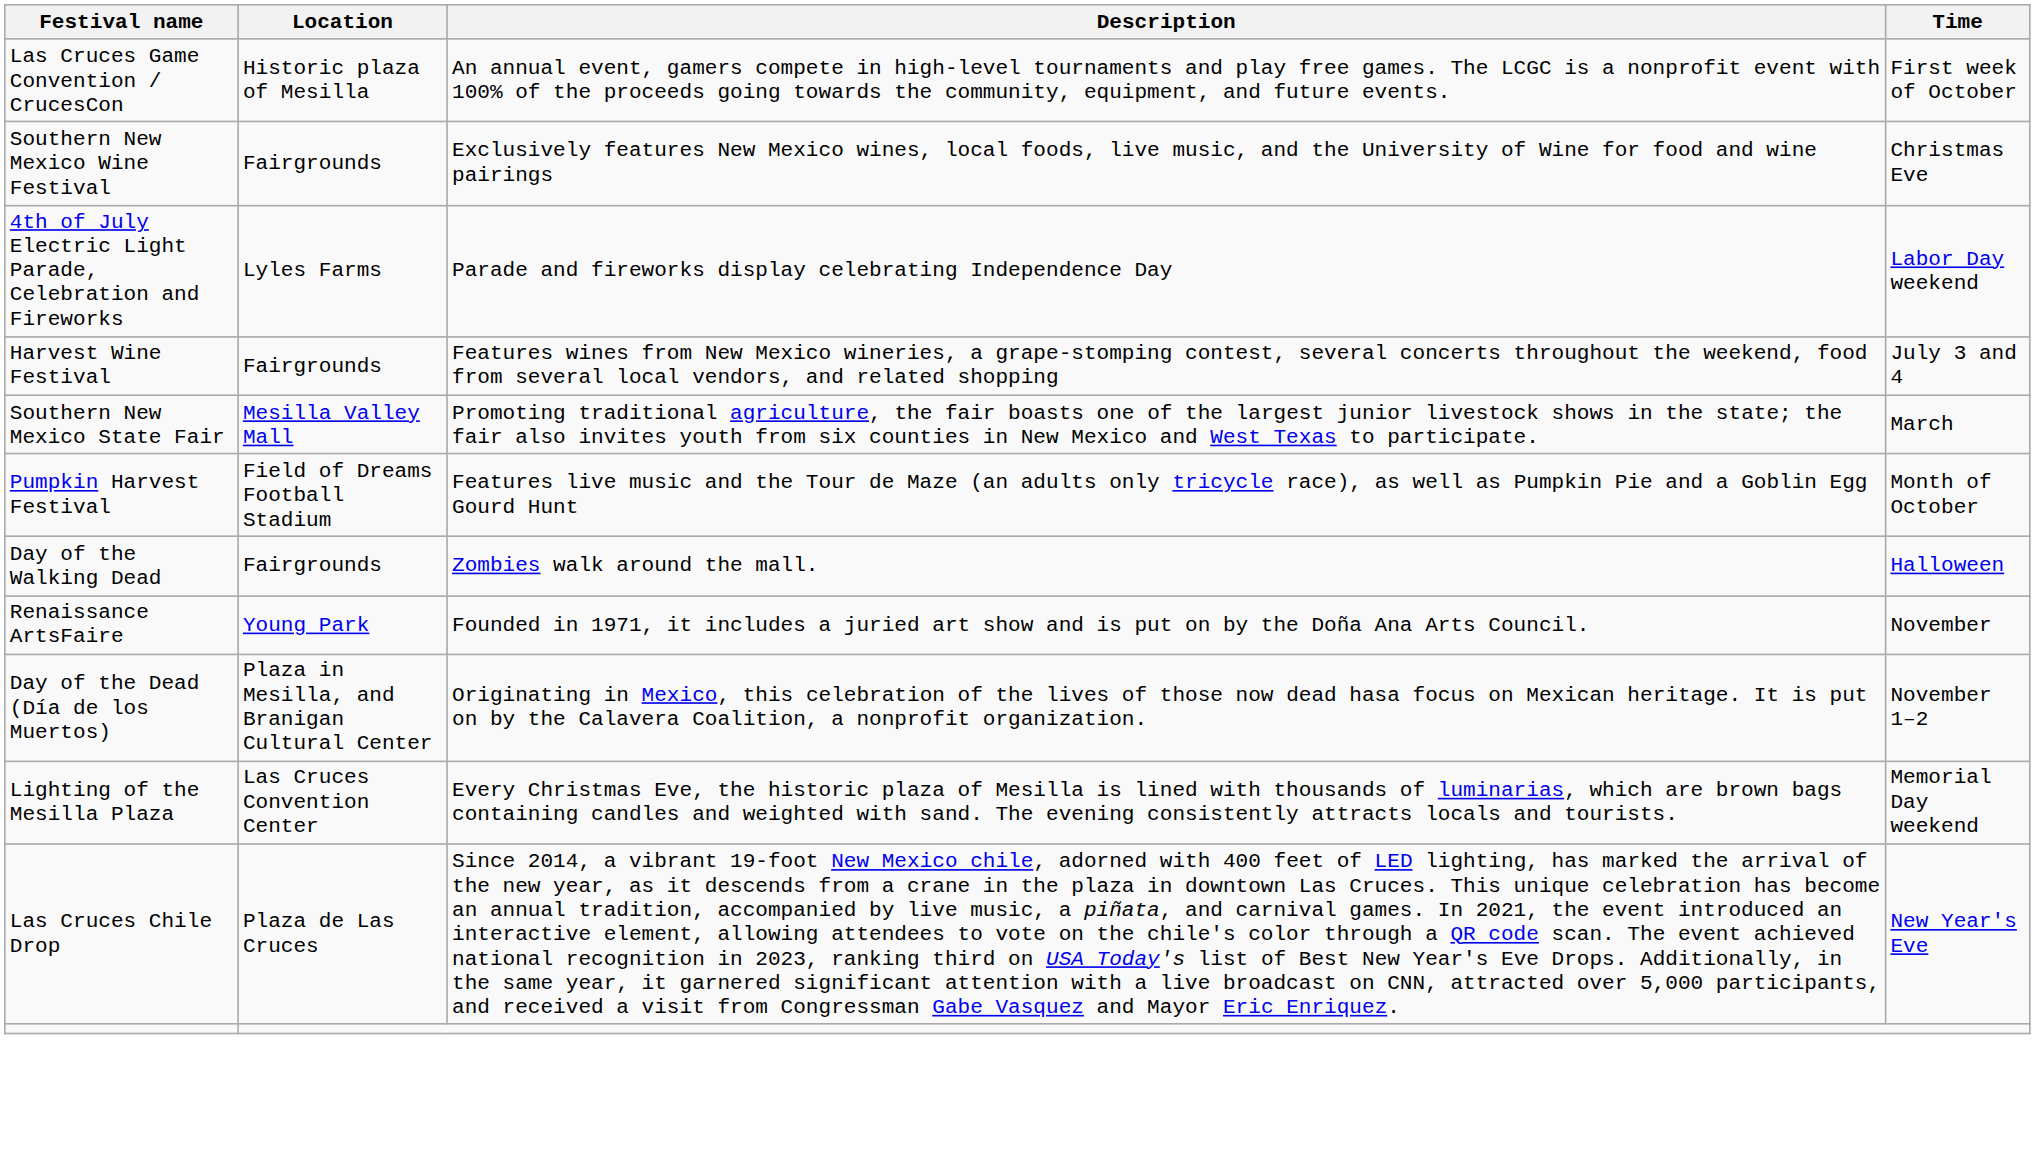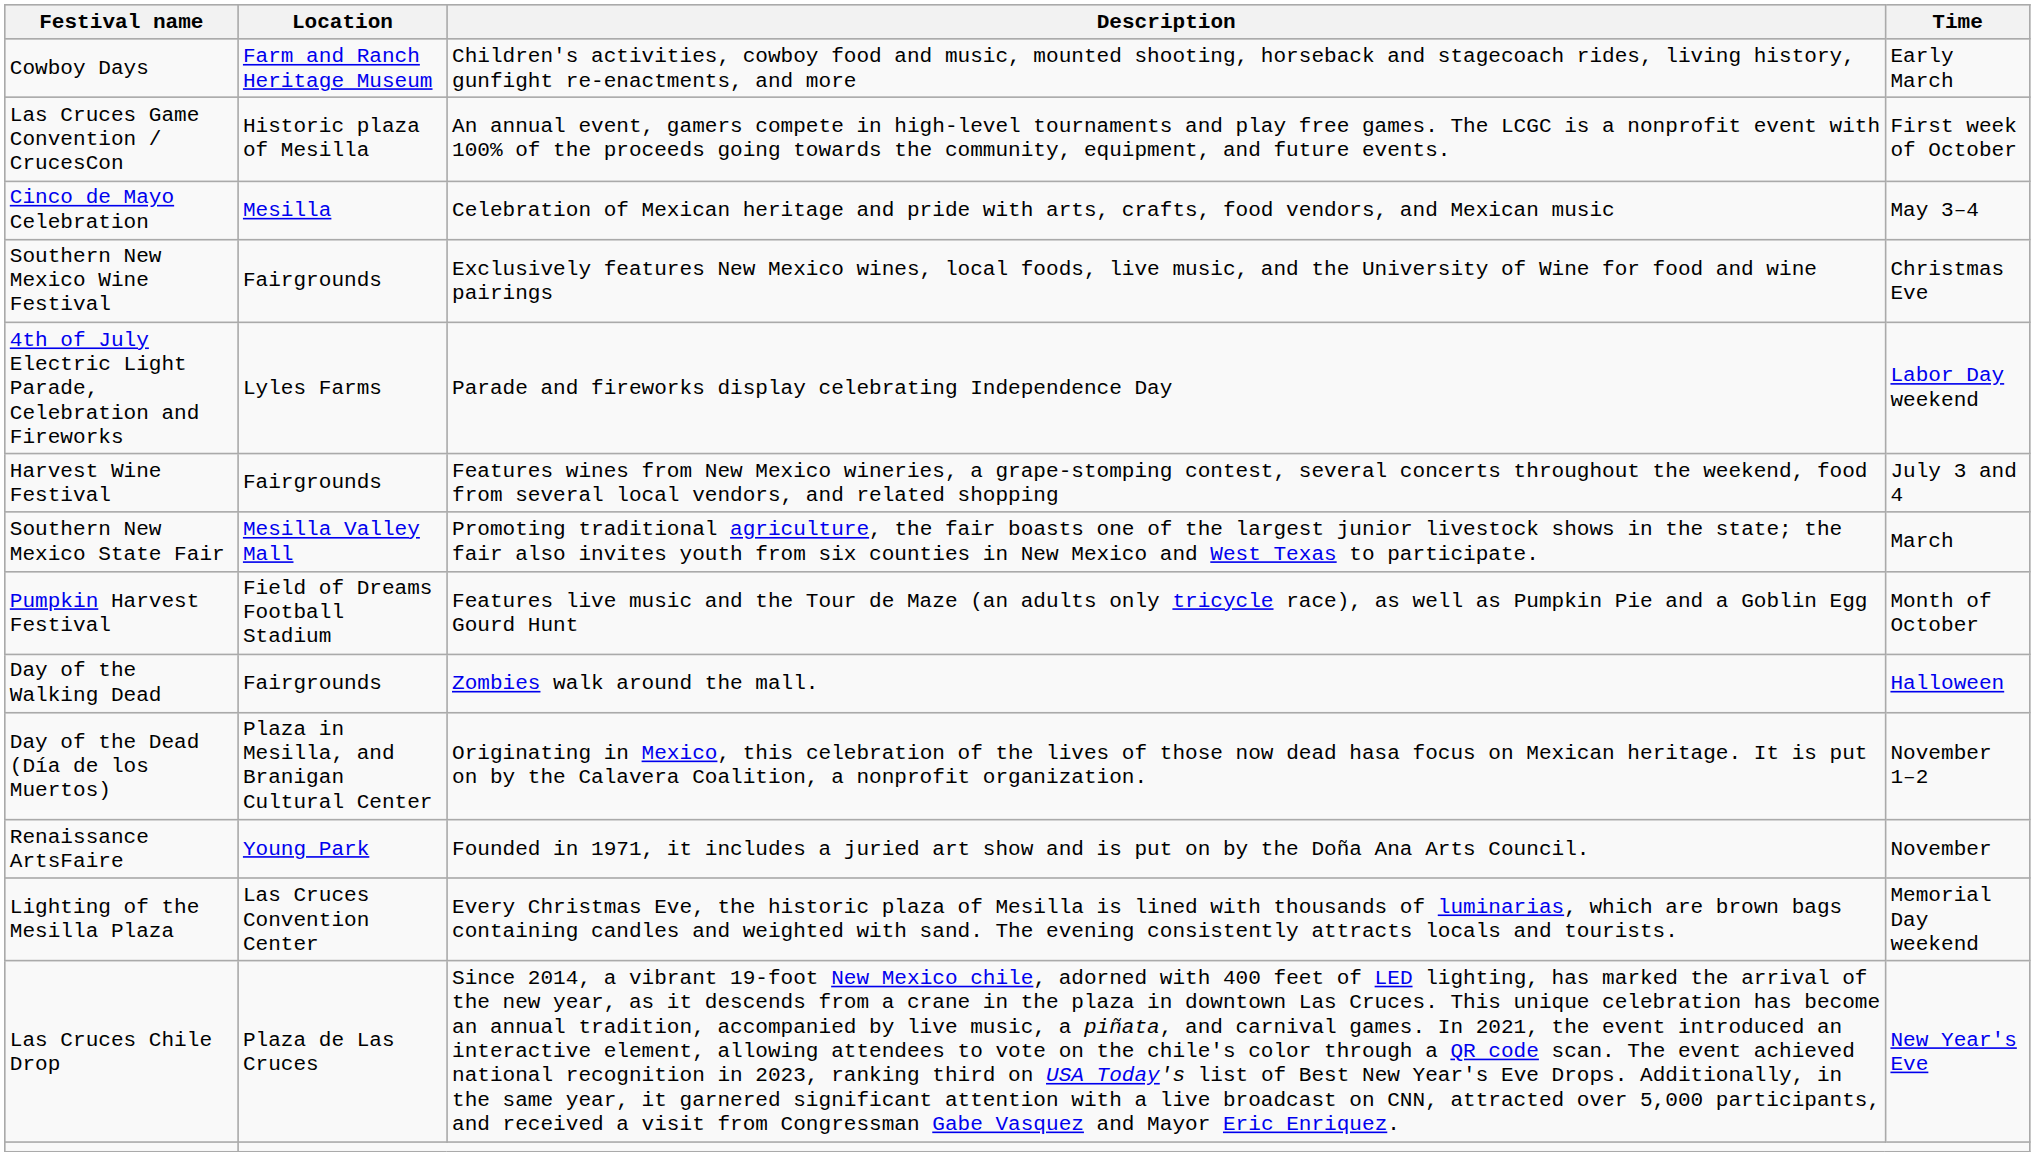 <table class="wikitable sortable">
 <tr>
 <th>Festival name</th>
 <th>Location</th>
 <th>Description</th>
 <th>Time</th>
 </tr>
 <tr>
+<td>Cowboy Days</td>
+<td><a href='#'>Farm and Ranch Heritage Museum</a></td>
+<td>Children's activities, cowboy food and music, mounted shooting, horseback and stagecoach rides, living history, gunfight re-enactments, and more</td>
+<td>Early March</td>
+</tr>
+<tr>
 <td>Las Cruces Game Convention / CrucesCon</td>
 <td>Historic plaza of Mesilla</td>
 <td>An annual event, gamers compete in high-level tournaments and play free games. The LCGC is a nonprofit event with 100% of the proceeds going towards the community, equipment, and future events.</td>
 <td>First week of October</td>
+</tr>
+<tr>
+<td><a href='#'>Cinco de Mayo</a> Celebration</td>
+<td><a href='#'>Mesilla</a></td>
+<td>Celebration of Mexican heritage and pride with arts, crafts, food vendors, and Mexican music</td>
+<td>May 3–4</td>
 </tr>
 <tr>
 <td>Southern New Mexico Wine Festival</td>
 <td>Fairgrounds</td>
 <td>Exclusively features New Mexico wines, local foods, live music, and the University of Wine for food and wine pairings</td>
 <td>Christmas Eve</td>
 </tr>
 <tr>
 <td><a href='#'>4th of July</a> Electric Light Parade, Celebration and Fireworks</td>
 <td>Lyles Farms</td>
 <td>Parade and fireworks display celebrating Independence Day</td>
 <td><a href='#'>Labor Day</a> weekend</td>
 </tr>
 <tr>
 <td>Harvest Wine Festival</td>
 <td>Fairgrounds</td>
 <td>Features wines from New Mexico wineries, a grape-stomping contest, several concerts throughout the weekend, food from several local vendors, and related shopping</td>
 <td>July 3 and 4</td>
 </tr>
 <tr>
 <td>Southern New Mexico State Fair</td>
 <td><a href='#'>Mesilla Valley Mall</a></td>
 <td>Promoting traditional <a href='#'>agriculture</a>, the fair boasts one of the largest junior livestock shows in the state; the fair also invites youth from six counties in New Mexico and <a href='#'>West Texas</a> to participate.</td>
 <td>March</td>
 </tr>
 <tr>
 <td><a href='#'>Pumpkin</a> Harvest Festival</td>
 <td>Field of Dreams Football Stadium</td>
 <td>Features live music and the Tour de Maze (an adults only <a href='#'>tricycle</a> race), as well as Pumpkin Pie and a Goblin Egg Gourd Hunt </td>
 <td>Month of October</td>
 </tr>
 <tr>
 <td>Day of the Walking Dead</td>
 <td>Fairgrounds</td>
 <td><a href='#'>Zombies</a> walk around the mall.</td>
 <td><a href='#'>Halloween</a></td>
 </tr>
 <tr>
+<td>Day of the Dead (Día de los Muertos)</td>
+<td>Plaza in Mesilla, and Branigan Cultural Center</td>
+<td>Originating in <a href='#'>Mexico</a>, this celebration of the lives of those now dead hasa focus on Mexican heritage. It is put on by the Calavera Coalition, a nonprofit organization.</td>
+<td>November 1–2</td>
+</tr>
+<tr>
 <td>Renaissance ArtsFaire</td>
 <td><a href='#'>Young Park</a></td>
 <td>Founded in 1971, it includes a juried art show and is put on by the Doña Ana Arts Council.</td>
 <td>November</td>
-</tr>
-<tr>
-<td>Day of the Dead (Día de los Muertos)</td>
-<td>Plaza in Mesilla, and Branigan Cultural Center</td>
-<td>Originating in <a href='#'>Mexico</a>, this celebration of the lives of those now dead hasa focus on Mexican heritage. It is put on by the Calavera Coalition, a nonprofit organization.</td>
-<td>November 1–2</td>
 </tr>
 <tr>
 <td>Lighting of the Mesilla Plaza</td>
 <td>Las Cruces Convention Center</td>
 <td>Every Christmas Eve, the historic plaza of Mesilla is lined with thousands of <a href='#'>luminarias</a>, which are brown bags containing candles and weighted with sand. The evening consistently attracts locals and tourists.</td>
 <td>Memorial Day weekend</td>
 </tr>
 <tr>
 <td>Las Cruces Chile Drop</td>
 <td>Plaza de Las Cruces</td>
 <td>Since 2014, a vibrant 19-foot <a href='#'>New Mexico chile</a>, adorned with 400 feet of <a href='#'>LED</a> lighting, has marked the arrival of the new year, as it descends from a crane in the plaza in downtown Las Cruces. This unique celebration has become an annual tradition, accompanied by live music, a<em> piñata</em>, and carnival games. In 2021, the event introduced an interactive element, allowing attendees to vote on the chile's color through a <a href='#'>QR code</a> scan. The event achieved national recognition in 2023, ranking third on <em><a href='#'>USA Today</a>'s</em> list of Best New Year's Eve Drops. Additionally, in the same year, it garnered significant attention with a live broadcast on CNN, attracted over 5,000 participants, and received a visit from Congressman <a href='#'>Gabe Vasquez</a> and Mayor <a href='#'>Eric Enriquez</a>.</td>
 <td><a href='#'>New Year's Eve</a></td>
 </tr>
 <tr>
 <td></td>
 </tr>
 </table>
